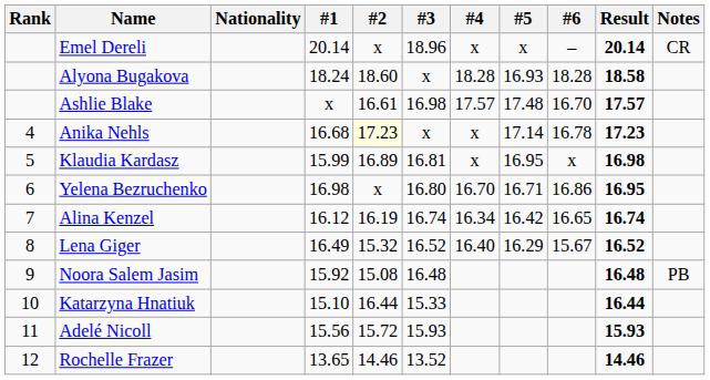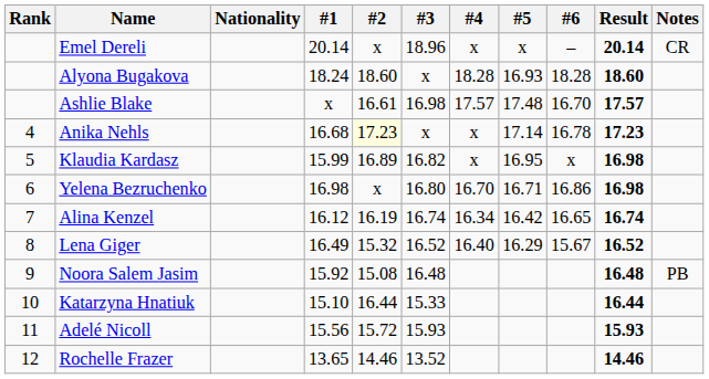 <table class="wikitable sortable" style="text-align:center">
 <tr>
 <th>Rank</th>
 <th>Name</th>
 <th>Nationality</th>
 <th>#1</th>
 <th>#2</th>
 <th>#3</th>
 <th>#4</th>
 <th>#5</th>
 <th>#6</th>
 <th>Result</th>
 <th>Notes</th>
 </tr>
 <tr>
 <td></td>
 <td align=left><a href='#'>Emel Dereli</a></td>
 <td align=left></td>
 <td>20.14</td>
 <td>x</td>
 <td>18.96</td>
 <td>x</td>
 <td>x</td>
 <td>–</td>
 <td><strong>20.14</strong></td>
 <td>CR</td>
 </tr>
 <tr>
 <td></td>
 <td align=left><a href='#'>Alyona Bugakova</a></td>
 <td align=left></td>
 <td>18.24</td>
 <td>18.60</td>
 <td>x</td>
 <td>18.28</td>
 <td>16.93</td>
 <td>18.28</td>
-<td><strong>18.58</strong></td>
+<td><strong>18.60</strong></td>
 <td></td>
 </tr>
 <tr>
 <td></td>
 <td align=left><a href='#'>Ashlie Blake</a></td>
 <td align=left></td>
 <td>x</td>
 <td>16.61</td>
 <td>16.98</td>
 <td>17.57</td>
 <td>17.48</td>
 <td>16.70</td>
 <td><strong>17.57</strong></td>
 <td></td>
 </tr>
 <tr>
 <td>4</td>
 <td align=left><a href='#'>Anika Nehls</a></td>
 <td align=left></td>
 <td>16.68</td>
 <td style="background: lightyellow;">17.23</td>
 <td>x</td>
 <td>x</td>
 <td>17.14</td>
 <td>16.78</td>
 <td><strong>17.23</strong></td>
 <td></td>
 </tr>
 <tr>
 <td>5</td>
 <td align=left><a href='#'>Klaudia Kardasz</a></td>
 <td align=left></td>
 <td>15.99</td>
 <td>16.89</td>
-<td>16.81</td>
+<td>16.82</td>
 <td>x</td>
 <td>16.95</td>
 <td>x</td>
 <td><strong>16.98</strong></td>
 <td></td>
 </tr>
 <tr>
 <td>6</td>
 <td align=left><a href='#'>Yelena Bezruchenko</a></td>
 <td align=left></td>
 <td>16.98</td>
 <td>x</td>
 <td>16.80</td>
 <td>16.70</td>
 <td>16.71</td>
 <td>16.86</td>
-<td><strong>16.95</strong></td>
+<td><strong>16.98</strong></td>
 <td></td>
 </tr>
 <tr>
 <td>7</td>
 <td align=left><a href='#'>Alina Kenzel</a></td>
 <td align=left></td>
 <td>16.12</td>
 <td>16.19</td>
 <td>16.74</td>
 <td>16.34</td>
 <td>16.42</td>
 <td>16.65</td>
 <td><strong>16.74</strong></td>
 <td></td>
 </tr>
 <tr>
 <td>8</td>
 <td align=left><a href='#'>Lena Giger</a></td>
 <td align=left></td>
 <td>16.49</td>
 <td>15.32</td>
 <td>16.52</td>
 <td>16.40</td>
 <td>16.29</td>
 <td>15.67</td>
 <td><strong>16.52</strong></td>
 <td></td>
 </tr>
 <tr>
 <td>9</td>
 <td align=left><a href='#'>Noora Salem Jasim</a></td>
 <td align=left></td>
 <td>15.92</td>
 <td>15.08</td>
 <td>16.48</td>
 <td></td>
 <td></td>
 <td></td>
 <td><strong>16.48</strong></td>
 <td>PB</td>
 </tr>
 <tr>
 <td>10</td>
 <td align=left><a href='#'>Katarzyna Hnatiuk</a></td>
 <td align=left></td>
 <td>15.10</td>
 <td>16.44</td>
 <td>15.33</td>
 <td></td>
 <td></td>
 <td></td>
 <td><strong>16.44</strong></td>
 <td></td>
 </tr>
 <tr>
 <td>11</td>
 <td align=left><a href='#'>Adelé Nicoll</a></td>
 <td align=left></td>
 <td>15.56</td>
 <td>15.72</td>
 <td>15.93</td>
 <td></td>
 <td></td>
 <td></td>
 <td><strong>15.93</strong></td>
 <td></td>
 </tr>
 <tr>
 <td>12</td>
 <td align=left><a href='#'>Rochelle Frazer</a></td>
 <td align=left></td>
 <td>13.65</td>
 <td>14.46</td>
 <td>13.52</td>
 <td></td>
 <td></td>
 <td></td>
 <td><strong>14.46</strong></td>
 <td></td>
 </tr>
 </table>
